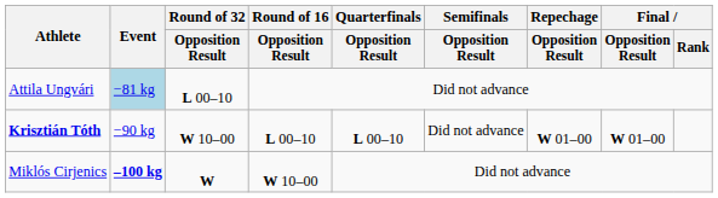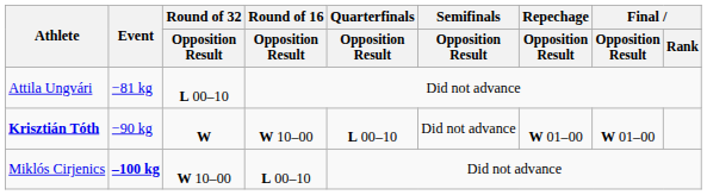 <table class="wikitable" style="font-size:90%">
 <tr>
 <th rowspan="2">Athlete</th>
 <th rowspan="2">Event</th>
 <th>Round of 32</th>
 <th>Round of 16</th>
 <th>Quarterfinals</th>
 <th>Semifinals</th>
 <th>Repechage</th>
 <th colspan=2>Final / </th>
 </tr>
 <tr style="font-size:95%">
 <th>Opposition<br>Result</th>
 <th>Opposition<br>Result</th>
 <th>Opposition<br>Result</th>
 <th>Opposition<br>Result</th>
 <th>Opposition<br>Result</th>
 <th>Opposition<br>Result</th>
 <th>Rank</th>
 </tr>
 <tr align=center>
 <td align=left><a href='#'>Attila Ungvári</a></td>
-<td align=left style="background: lightblue;"><a href='#'>−81 kg</a></td>
+<td align=left><a href='#'>−81 kg</a></td>
 <td><br><strong>L</strong> 00–10</td>
 <td colspan=6>Did not advance</td>
 </tr>
 <tr align=center>
 <td align=left><strong><a href='#'>Krisztián Tóth</a></strong></td>
 <td align=left><a href='#'>−90 kg</a></td>
+<td><br><strong>W</strong> </td>
 <td><br><strong>W</strong> 10–00</td>
-<td><br><strong>L</strong> 00–10</td>
 <td><br><strong>L</strong> 00–10</td>
 <td colspan=1>Did not advance</td>
 <td><br><strong>W</strong> 01–00</td>
 <td><br><strong>W</strong> 01–00</td>
 <td></td>
 </tr>
 <tr align=center>
 <td align=left><a href='#'>Miklós Cirjenics</a></td>
 <td align=left><strong><a href='#'>–100 kg</a></strong></td>
-<td><br><strong>W</strong> </td>
 <td><br><strong>W</strong> 10–00</td>
+<td><br><strong>L</strong> 00–10</td>
 <td colspan=5>Did not advance</td>
 </tr>
 </table>
